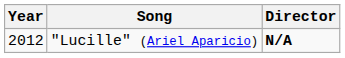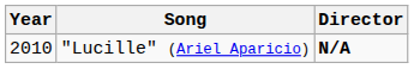 <table class="wikitable sortable">
 <tr>
 <th>Year</th>
 <th>Song</th>
 <th>Director</th>
 </tr>
 <tr>
-<td>2012</td>
+<td>2010</td>
 <td>"Lucille" <small>(<a href='#'>Ariel Aparicio</a>)</small></td>
 <td><strong>N/A</strong></td>
 </tr>
 </table>
